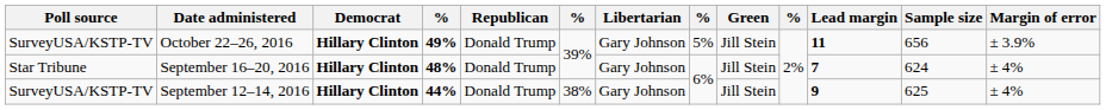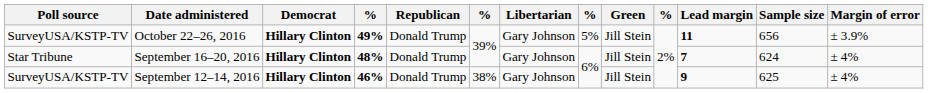 <table class="wikitable">
 <tr>
 <th>Poll source</th>
 <th>Date administered</th>
 <th>Democrat</th>
 <th>%</th>
 <th>Republican</th>
 <th>%</th>
 <th>Libertarian</th>
 <th>%</th>
 <th>Green</th>
 <th>%</th>
 <th>Lead margin</th>
 <th>Sample size</th>
 <th>Margin of error</th>
 </tr>
 <tr>
 <td>SurveyUSA/KSTP-TV</td>
 <td>October 22–26, 2016</td>
 <td><strong>Hillary Clinton</strong></td>
 <td><strong>49%</strong></td>
 <td>Donald Trump</td>
 <td rowspan="2">39%</td>
 <td>Gary Johnson</td>
 <td>5%</td>
 <td>Jill Stein</td>
 <td rowspan="3">2%</td>
 <td><strong>11</strong></td>
 <td>656</td>
 <td>± 3.9%</td>
 </tr>
 <tr>
 <td>Star Tribune</td>
 <td>September 16–20, 2016</td>
 <td><strong>Hillary Clinton</strong></td>
 <td><strong>48%</strong></td>
 <td>Donald Trump</td>
 <td>Gary Johnson</td>
 <td rowspan="2">6%</td>
 <td>Jill Stein</td>
 <td><strong>7</strong></td>
 <td>624</td>
 <td>± 4%</td>
 </tr>
 <tr>
 <td>SurveyUSA/KSTP-TV</td>
 <td>September 12–14, 2016</td>
 <td><strong>Hillary Clinton</strong></td>
-<td><strong>44%</strong></td>
+<td><strong>46%</strong></td>
 <td>Donald Trump</td>
 <td>38%</td>
 <td>Gary Johnson</td>
 <td>Jill Stein</td>
 <td><strong>9</strong></td>
 <td>625</td>
 <td>± 4%</td>
 </tr>
 </table>
